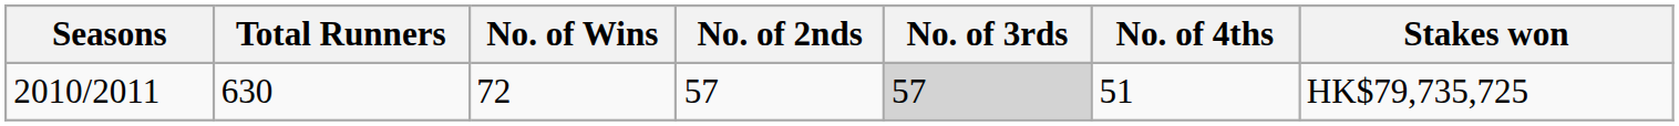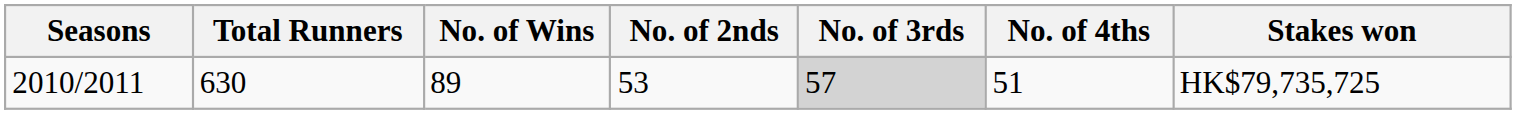 <table class="wikitable sortable" style="font-size:90%;">
 <tr>
 <th width="80px">Seasons</th>
 <th width="100px">Total Runners</th>
 <th width="80px">No. of Wins</th>
 <th width="80px">No. of 2nds</th>
 <th width="80px">No. of 3rds</th>
 <th width="80px">No. of 4ths</th>
 <th width="150px">Stakes won</th>
 </tr>
 <tr>
 <td>2010/2011</td>
 <td>630</td>
-<td>72</td>
-<td>57</td>
+<td>89</td>
+<td>53</td>
 <td style="background: lightgrey;">57</td>
 <td>51</td>
 <td>HK$79,735,725</td>
 </tr>
 </table>
